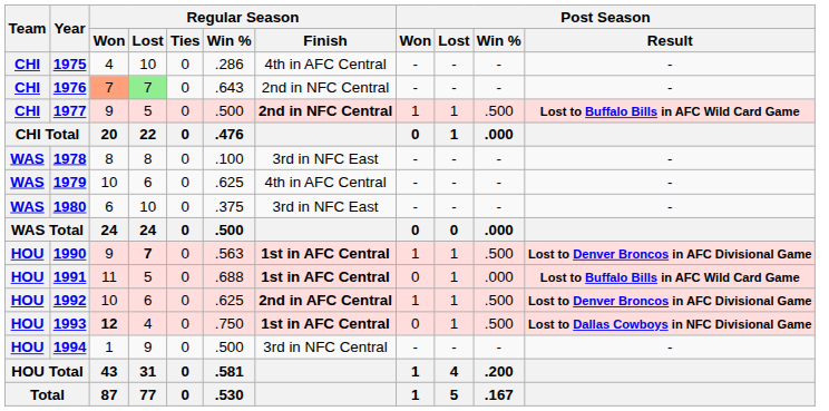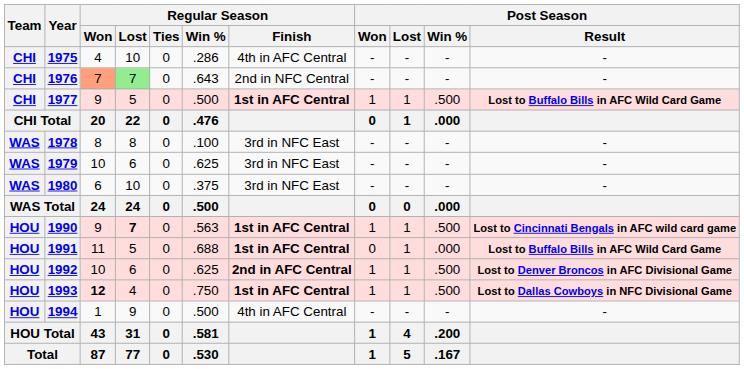 <table class="wikitable" style="font-size: 95%; text-align:center;">
 <tr>
 <th rowspan="2">Team</th>
 <th rowspan="2">Year</th>
 <th colspan="5">Regular Season</th>
 <th colspan="4">Post Season</th>
 </tr>
 <tr>
 <th>Won</th>
 <th>Lost</th>
 <th>Ties</th>
 <th>Win %</th>
 <th>Finish</th>
 <th>Won</th>
 <th>Lost</th>
 <th>Win %</th>
 <th>Result</th>
 </tr>
 <tr>
 <th><a href='#'>CHI</a></th>
 <th><a href='#'>1975</a></th>
 <td>4</td>
 <td>10</td>
 <td>0</td>
 <td>.286</td>
 <td>4th in AFC Central</td>
 <td>-</td>
 <td>-</td>
 <td>-</td>
 <td>-</td>
 </tr>
 <tr>
 <th><a href='#'>CHI</a></th>
 <th><a href='#'>1976</a></th>
 <td style="background: lightsalmon;">7</td>
 <td style="background: lightgreen;">7</td>
 <td>0</td>
 <td>.643</td>
 <td>2nd in NFC Central</td>
 <td>-</td>
 <td>-</td>
 <td>-</td>
 <td>-</td>
 </tr>
 <tr style="background:#fdd;">
 <th><a href='#'>CHI</a></th>
 <th><a href='#'>1977</a></th>
 <td>9</td>
 <td>5</td>
 <td>0</td>
 <td>.500</td>
-<td><strong>2nd in NFC Central</strong></td>
+<td><strong>1st in AFC Central</strong></td>
 <td>1</td>
 <td>1</td>
 <td>.500</td>
 <td><small><strong>Lost to <a href='#'>Buffalo Bills</a> in AFC Wild Card Game</strong></small></td>
 </tr>
 <tr>
 <th colspan="2">CHI Total</th>
 <th>20</th>
 <th>22</th>
 <th>0</th>
 <th>.476</th>
 <th></th>
 <th>0</th>
 <th>1</th>
 <th>.000</th>
 <th></th>
 </tr>
 <tr>
 <th><a href='#'>WAS</a></th>
 <th><a href='#'>1978</a></th>
 <td>8</td>
 <td>8</td>
 <td>0</td>
 <td>.100</td>
 <td>3rd in NFC East</td>
 <td>-</td>
 <td>-</td>
 <td>-</td>
 <td>-</td>
 </tr>
 <tr>
 <th><a href='#'>WAS</a></th>
 <th><a href='#'>1979</a></th>
 <td>10</td>
 <td>6</td>
 <td>0</td>
 <td>.625</td>
-<td>4th in AFC Central</td>
+<td>3rd in NFC East</td>
 <td>-</td>
 <td>-</td>
 <td>-</td>
 <td>-</td>
 </tr>
 <tr>
 <th><a href='#'>WAS</a></th>
 <th><a href='#'>1980</a></th>
 <td>6</td>
 <td>10</td>
 <td>0</td>
 <td>.375</td>
 <td>3rd in NFC East</td>
 <td>-</td>
 <td>-</td>
 <td>-</td>
 <td>-</td>
 </tr>
 <tr>
 <th colspan="2">WAS Total</th>
 <th>24</th>
 <th>24</th>
 <th>0</th>
 <th>.500</th>
 <th></th>
 <th>0</th>
 <th>0</th>
 <th>.000</th>
 <th></th>
 </tr>
 <tr style="background:#fdd;">
 <th><a href='#'>HOU</a></th>
 <th><a href='#'>1990</a></th>
 <td>9</td>
 <td><strong>7</strong></td>
 <td>0</td>
 <td>.563</td>
 <td><strong>1st in AFC Central</strong></td>
 <td>1</td>
 <td>1</td>
 <td>.500</td>
-<td><small><strong>Lost to <a href='#'>Denver Broncos</a> in AFC Divisional Game</strong></small></td>
+<td><small><strong>Lost to <a href='#'>Cincinnati Bengals</a> in AFC wild card game</strong></small></td>
 </tr>
 <tr style="background:#fdd;">
 <th><a href='#'>HOU</a></th>
 <th><a href='#'>1991</a></th>
 <td>11</td>
 <td>5</td>
 <td>0</td>
 <td>.688</td>
 <td><strong>1st in AFC Central</strong></td>
 <td>0</td>
 <td>1</td>
 <td>.000</td>
 <td><small><strong>Lost to <a href='#'>Buffalo Bills</a> in AFC Wild Card Game</strong></small></td>
 </tr>
 <tr style="background:#fdd;">
 <th><a href='#'>HOU</a></th>
 <th><a href='#'>1992</a></th>
 <td>10</td>
 <td>6</td>
 <td>0</td>
 <td>.625</td>
 <td><strong>2nd in AFC Central</strong></td>
 <td>1</td>
 <td>1</td>
 <td>.500</td>
 <td><small><strong>Lost to <a href='#'>Denver Broncos</a> in AFC Divisional Game</strong></small></td>
 </tr>
 <tr style="background:#fdd;">
 <th><a href='#'>HOU</a></th>
 <th><a href='#'>1993</a></th>
 <td><strong>12</strong></td>
 <td>4</td>
 <td>0</td>
 <td>.750</td>
 <td><strong>1st in AFC Central</strong></td>
-<td>0</td>
+<td>1</td>
 <td>1</td>
 <td>.500</td>
 <td><small><strong>Lost to <a href='#'>Dallas Cowboys</a> in NFC Divisional Game</strong></small></td>
 </tr>
 <tr>
 <th><a href='#'>HOU</a></th>
 <th><a href='#'>1994</a></th>
 <td>1</td>
 <td>9</td>
 <td>0</td>
 <td>.500</td>
-<td>3rd in NFC Central</td>
+<td>4th in AFC Central</td>
 <td>-</td>
 <td>-</td>
 <td>-</td>
 <td>-</td>
 </tr>
 <tr>
 <th colspan="2">HOU Total</th>
 <th>43</th>
 <th>31</th>
 <th>0</th>
 <th>.581</th>
 <th></th>
 <th>1</th>
 <th>4</th>
 <th>.200</th>
 <th></th>
 </tr>
 <tr>
 <th colspan="2">Total</th>
 <th>87</th>
 <th>77</th>
 <th>0</th>
 <th>.530</th>
 <th></th>
 <th>1</th>
 <th>5</th>
 <th>.167</th>
 <th></th>
 </tr>
 </table>
